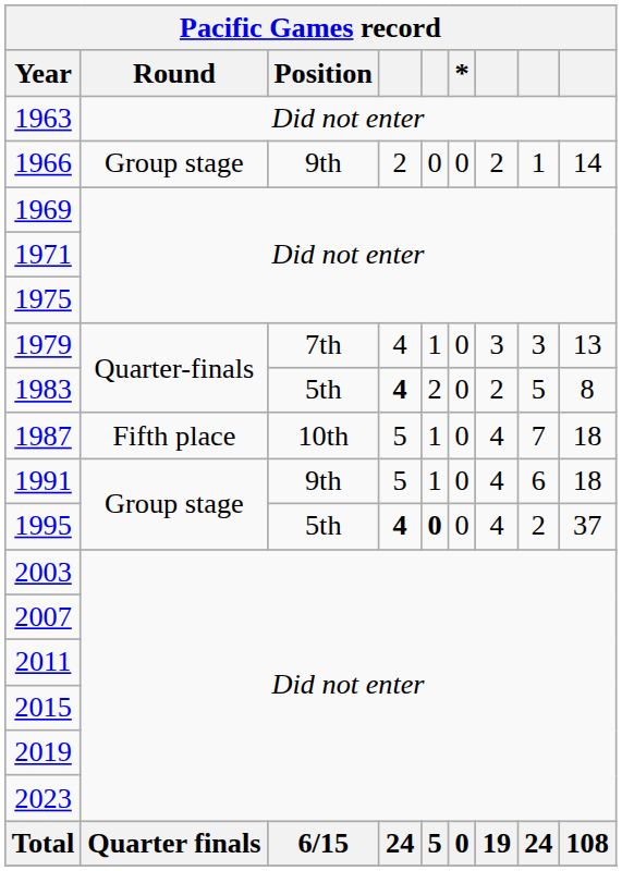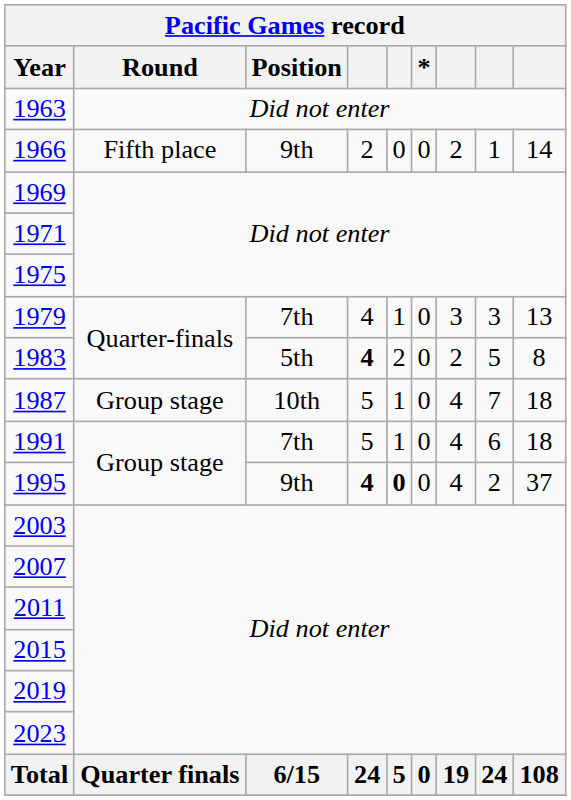 <table class="wikitable" style="text-align: center;">
 <tr>
 <th colspan=9><a href='#'>Pacific Games</a> record</th>
 </tr>
 <tr>
 <th>Year</th>
 <th>Round</th>
 <th>Position</th>
 <th></th>
 <th></th>
 <th>*</th>
 <th></th>
 <th></th>
 <th></th>
 </tr>
 <tr>
 <td> <a href='#'>1963</a></td>
 <td colspan=8><em>Did not enter</em></td>
 </tr>
 <tr>
 <td> <a href='#'>1966</a></td>
-<td>Group stage</td>
+<td>Fifth place</td>
 <td>9th</td>
 <td>2</td>
 <td>0</td>
 <td>0</td>
 <td>2</td>
 <td>1</td>
 <td>14</td>
 </tr>
 <tr>
 <td> <a href='#'>1969</a></td>
 <td rowspan=3 colspan=8><em>Did not enter</em></td>
 </tr>
 <tr>
 <td> <a href='#'>1971</a></td>
 </tr>
 <tr>
 <td> <a href='#'>1975</a></td>
 </tr>
 <tr>
 <td> <a href='#'>1979</a></td>
 <td rowspan=2>Quarter-finals</td>
 <td>7th</td>
 <td>4</td>
 <td>1</td>
 <td>0</td>
 <td>3</td>
 <td>3</td>
 <td>13</td>
 </tr>
 <tr>
 <td> <a href='#'>1983</a></td>
 <td>5th</td>
 <td><strong>4</strong></td>
 <td>2</td>
 <td>0</td>
 <td>2</td>
 <td>5</td>
 <td>8</td>
 </tr>
 <tr>
 <td> <a href='#'>1987</a></td>
-<td>Fifth place</td>
+<td>Group stage</td>
 <td>10th</td>
 <td>5</td>
 <td>1</td>
 <td>0</td>
 <td>4</td>
 <td>7</td>
 <td>18</td>
 </tr>
 <tr>
 <td> <a href='#'>1991</a></td>
 <td rowspan=2>Group stage</td>
-<td>9th</td>
+<td>7th</td>
 <td>5</td>
 <td>1</td>
 <td>0</td>
 <td>4</td>
 <td>6</td>
 <td>18</td>
 </tr>
 <tr>
 <td> <a href='#'>1995</a></td>
-<td>5th</td>
+<td>9th</td>
 <td><strong>4</strong></td>
 <td><strong>0</strong></td>
 <td>0</td>
 <td>4</td>
 <td>2</td>
 <td>37</td>
 </tr>
 <tr>
 <td> <a href='#'>2003</a></td>
 <td rowspan=6 colspan=8><em>Did not enter</em></td>
 </tr>
 <tr>
 <td> <a href='#'>2007</a></td>
 </tr>
 <tr>
 <td> <a href='#'>2011</a></td>
 </tr>
 <tr>
 <td> <a href='#'>2015</a></td>
 </tr>
 <tr>
 <td> <a href='#'>2019</a></td>
 </tr>
 <tr>
 <td> <a href='#'>2023</a></td>
 </tr>
 <tr>
 <th>Total</th>
 <th>Quarter finals</th>
 <th>6/15</th>
 <th>24</th>
 <th>5</th>
 <th>0</th>
 <th>19</th>
 <th>24</th>
 <th>108</th>
 </tr>
 <tr>
 </tr>
 </table>
